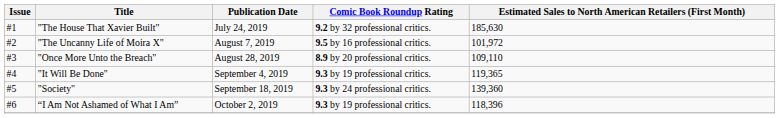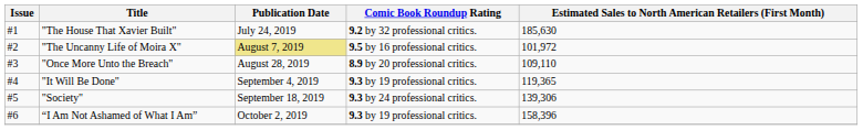 <table class="wikitable" style="width:100%;">
 <tr>
 <th>Issue</th>
 <th>Title</th>
 <th>Publication Date</th>
 <th><a href='#'>Comic Book Roundup</a> Rating</th>
 <th>Estimated Sales to North American Retailers (First Month)</th>
 </tr>
 <tr>
 <td>#1</td>
 <td>"The House That Xavier Built"</td>
 <td>July 24, 2019</td>
 <td><strong>9.2</strong> by 32 professional critics.</td>
 <td>185,630</td>
 </tr>
 <tr>
 <td>#2</td>
 <td>"The Uncanny Life of Moira X"</td>
-<td>August 7, 2019</td>
+<td style="background: khaki;">August 7, 2019</td>
 <td><strong>9.5</strong> by 16 professional critics.</td>
 <td>101,972</td>
 </tr>
 <tr>
 <td>#3</td>
 <td>"Once More Unto the Breach"</td>
 <td>August 28, 2019</td>
 <td><strong>8.9</strong> by 20 professional critics.</td>
 <td>109,110</td>
 </tr>
 <tr>
 <td>#4</td>
 <td>"It Will Be Done"</td>
 <td>September 4, 2019</td>
 <td><strong>9.3</strong> by 19 professional critics.</td>
 <td>119,365</td>
 </tr>
 <tr>
 <td>#5</td>
 <td>"Society"</td>
 <td>September 18, 2019</td>
 <td><strong>9.3</strong> by 24 professional critics.</td>
-<td>139,360</td>
+<td>139,306</td>
 </tr>
 <tr>
 <td>#6</td>
 <td>“I Am Not Ashamed of What I Am”</td>
 <td>October 2, 2019</td>
 <td><strong>9.3</strong> by 19 professional critics.</td>
-<td>118,396</td>
+<td>158,396</td>
 </tr>
 <tr>
 </tr>
 </table>
